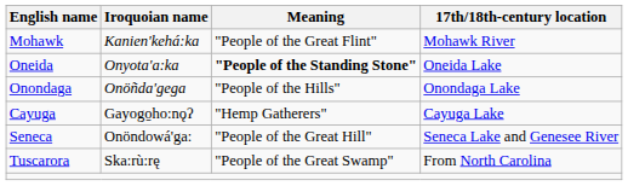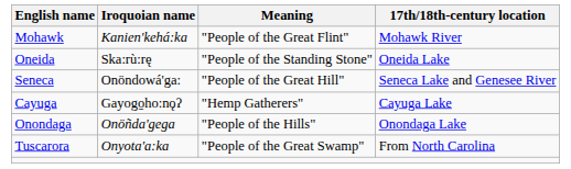 <table class="wikitable" style="margin-left: auto; margin-right: auto;">
 <tr>
 <th>English name</th>
 <th>Iroquoian name</th>
 <th>Meaning</th>
 <th>17th/18th-century location</th>
 </tr>
 <tr>
 <td><a href='#'>Mohawk</a></td>
 <td><em>Kanien'kehá:ka</em></td>
 <td>"People of the Great Flint"</td>
 <td><a href='#'>Mohawk River</a></td>
 </tr>
 <tr>
 <td><a href='#'>Oneida</a></td>
-<td><em>Onyota'a:ka</em></td>
-<td><strong>"People of the Standing Stone"</strong></td>
+<td></em>Ska:rù:rę</strong></td>
+<td>"People of the Standing Stone"</td>
 <td><a href='#'>Oneida Lake</a></td>
+</tr>
+<tr>
+<td><a href='#'>Seneca</a></td>
+<td></em>Onöndowá'ga:<em></td>
+<td>"People of the Great Hill"</td>
+<td><a href='#'>Seneca Lake</a> and <a href='#'>Genesee River</a></td>
+</tr>
+<tr>
+<td><a href='#'>Cayuga</a></td>
+<td></em>Gayogo̱ho:nǫʔ<em></td>
+<td>"Hemp Gatherers"</td>
+<td><a href='#'>Cayuga Lake</a></td>
 </tr>
 <tr>
 <td><a href='#'>Onondaga</a></td>
 <td><em>Onöñda'gega<strong></td>
 <td>"People of the Hills"</td>
 <td><a href='#'>Onondaga Lake</a></td>
 </tr>
 <tr>
-<td><a href='#'>Cayuga</a></td>
-<td></em>Gayogo̱ho:nǫʔ<em></td>
-<td>"Hemp Gatherers"</td>
-<td><a href='#'>Cayuga Lake</a></td>
-</tr>
-<tr>
-<td><a href='#'>Seneca</a></td>
-<td></em>Onöndowá'ga:<em></td>
-<td>"People of the Great Hill"</td>
-<td><a href='#'>Seneca Lake</a> and <a href='#'>Genesee River</a></td>
-</tr>
-<tr>
 <td><a href='#'>Tuscarora</a></td>
-<td></em>Ska:rù:rę</strong></td>
+<td><em>Onyota'a:ka</em></td>
 <td>"People of the Great Swamp"</td>
 <td>From <a href='#'>North Carolina</a></td>
 </tr>
 <tr>
 <td colspan="4"></td>
 </tr>
 </table>
